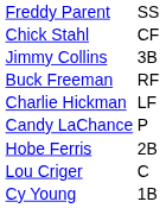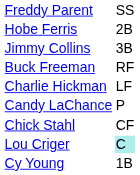 <table>
 <tr>
 <td><a href='#'>Freddy Parent</a></td>
 <td>SS</td>
 </tr>
 <tr>
-<td><a href='#'>Chick Stahl</a></td>
-<td>CF</td>
+<td><a href='#'>Hobe Ferris</a></td>
+<td>2B</td>
 </tr>
 <tr>
 <td><a href='#'>Jimmy Collins</a></td>
 <td>3B</td>
 </tr>
 <tr>
 <td><a href='#'>Buck Freeman</a></td>
 <td>RF</td>
 </tr>
 <tr>
 <td><a href='#'>Charlie Hickman</a></td>
 <td>LF</td>
 </tr>
 <tr>
 <td><a href='#'>Candy LaChance</a></td>
 <td>P</td>
 </tr>
 <tr>
-<td><a href='#'>Hobe Ferris</a></td>
-<td>2B</td>
+<td><a href='#'>Chick Stahl</a></td>
+<td>CF</td>
 </tr>
 <tr>
 <td><a href='#'>Lou Criger</a></td>
-<td>C</td>
+<td style="background: paleturquoise;">C</td>
 </tr>
 <tr>
 <td><a href='#'>Cy Young</a></td>
 <td>1B</td>
 </tr>
 </table>
